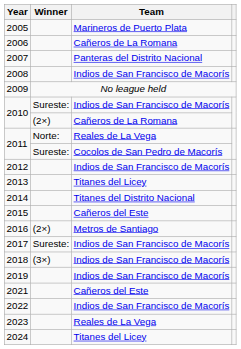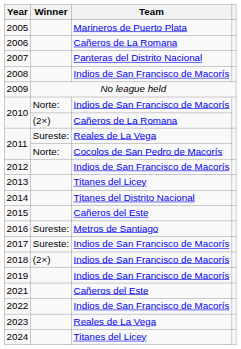 <table class="wikitable sortable">
 <tr>
 <th>Year</th>
 <th>Winner</th>
 <th>Team</th>
 <th></th>
 </tr>
 <tr>
 <td>2005</td>
 <td> </td>
 <td><a href='#'>Marineros de Puerto Plata</a></td>
 <td></td>
 </tr>
 <tr>
 <td>2006</td>
 <td> </td>
 <td><a href='#'>Cañeros de La Romana</a></td>
 <td></td>
 </tr>
 <tr>
 <td>2007</td>
 <td> </td>
 <td><a href='#'>Panteras del Distrito Nacional</a></td>
 <td></td>
 </tr>
 <tr>
 <td>2008</td>
 <td> </td>
 <td><a href='#'>Indios de San Francisco de Macorís</a></td>
 <td></td>
 </tr>
 <tr>
 <td>2009</td>
 <td colspan=3 style="text-align:center;"><em>No league held</em></td>
 </tr>
 <tr>
 <td rowspan=2>2010</td>
-<td>Sureste:  </td>
+<td>Norte:  </td>
 <td><a href='#'>Indios de San Francisco de Macorís</a></td>
 <td rowspan=2></td>
 </tr>
 <tr>
 <td>  (2×)</td>
 <td><a href='#'>Cañeros de La Romana</a></td>
 </tr>
 <tr>
 <td rowspan=2>2011</td>
-<td>Norte:  </td>
+<td>Sureste:  </td>
 <td><a href='#'>Reales de La Vega</a></td>
 <td rowspan=2></td>
 </tr>
 <tr>
-<td>Sureste:  </td>
+<td>Norte:  </td>
 <td><a href='#'>Cocolos de San Pedro de Macorís</a></td>
 </tr>
 <tr>
 <td>2012</td>
 <td> </td>
 <td><a href='#'>Indios de San Francisco de Macorís</a></td>
 <td></td>
 </tr>
 <tr>
 <td>2013</td>
 <td> </td>
 <td><a href='#'>Titanes del Licey</a></td>
 <td></td>
 </tr>
 <tr>
 <td>2014</td>
 <td> </td>
 <td><a href='#'>Titanes del Distrito Nacional</a></td>
 <td></td>
 </tr>
 <tr>
 <td>2015</td>
 <td> </td>
 <td><a href='#'>Cañeros del Este</a></td>
 <td></td>
 </tr>
 <tr>
 <td>2016</td>
-<td>  (2×)</td>
+<td>Sureste:  </td>
 <td><a href='#'>Metros de Santiago</a></td>
 <td></td>
 </tr>
 <tr>
 <td>2017</td>
 <td>Sureste:  </td>
 <td><a href='#'>Indios de San Francisco de Macorís</a></td>
 <td></td>
 </tr>
 <tr>
 <td>2018</td>
-<td>  (3×)</td>
+<td>  (2×)</td>
 <td><a href='#'>Indios de San Francisco de Macorís</a></td>
 <td></td>
 </tr>
 <tr>
 <td>2019</td>
 <td> </td>
 <td><a href='#'>Indios de San Francisco de Macorís</a></td>
 <td></td>
 </tr>
 <tr>
 <td>2021</td>
 <td> </td>
 <td><a href='#'>Cañeros del Este</a></td>
 <td></td>
 </tr>
 <tr>
 <td>2022</td>
 <td> </td>
 <td><a href='#'>Indios de San Francisco de Macorís</a></td>
 <td></td>
 </tr>
 <tr>
 <td>2023</td>
 <td> </td>
 <td><a href='#'>Reales de La Vega</a></td>
 <td></td>
 </tr>
 <tr>
 <td>2024</td>
 <td> </td>
 <td><a href='#'>Titanes del Licey</a></td>
 <td></td>
 </tr>
 </table>
